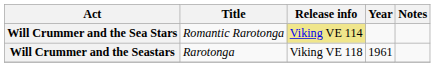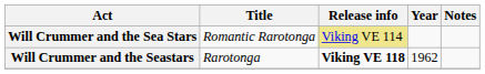 <table class="wikitable plainrowheaders sortable">
 <tr>
 <th scope="col">Act</th>
 <th scope="col">Title</th>
 <th scope="col">Release info</th>
 <th scope="col">Year</th>
 <th scope="col" class="unsortable">Notes</th>
 </tr>
 <tr>
 <th scope="row">Will Crummer and the  Sea Stars</th>
 <td><em>Romantic Rarotonga</em></td>
 <td style="background: khaki;"><a href='#'>Viking</a> VE 114</td>
 <td></td>
 <td></td>
 </tr>
 <tr>
 <th scope="row">Will Crummer and the Seastars</th>
 <td><em>Rarotonga</em></td>
-<td>Viking VE 118</td>
-<td>1961</td>
+<td><strong>Viking VE 118</strong></td>
+<td>1962</td>
 <td></td>
 </tr>
 <tr>
 </tr>
 </table>
